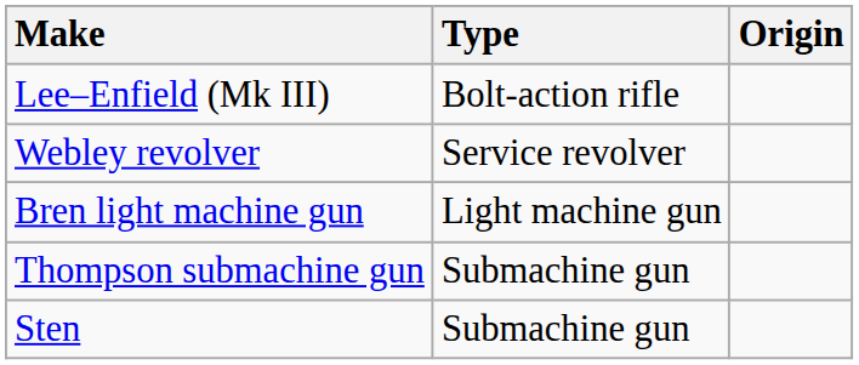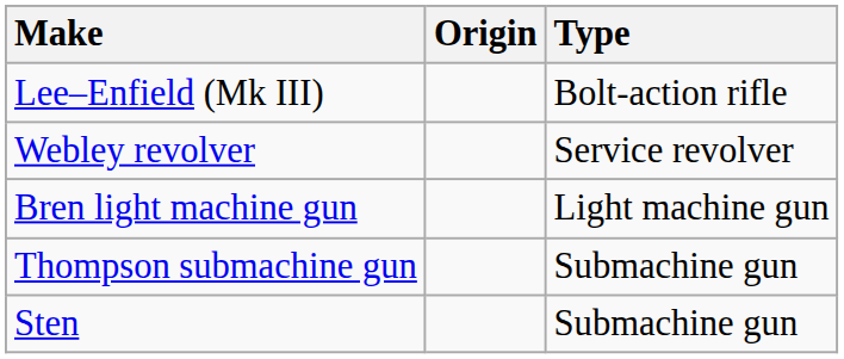 <table class="wikitable">
 <tr>
 <th style="text-align:left;">Make</th>
+<th style="text-align:left;">Origin</th>
 <th style="text-align:left;">Type</th>
-<th style="text-align:left;">Origin</th>
 </tr>
 <tr>
 <td><a href='#'>Lee–Enfield</a> (Mk III)</td>
+<td></td>
 <td>Bolt-action rifle</td>
-<td></td>
 </tr>
 <tr>
 <td><a href='#'>Webley revolver</a></td>
+<td></td>
 <td>Service revolver</td>
-<td></td>
 </tr>
 <tr>
 <td><a href='#'>Bren light machine gun</a></td>
+<td></td>
 <td>Light machine gun</td>
-<td></td>
 </tr>
 <tr>
 <td><a href='#'>Thompson submachine gun</a></td>
+<td></td>
 <td>Submachine gun</td>
-<td></td>
 </tr>
 <tr>
 <td><a href='#'>Sten</a></td>
+<td></td>
 <td>Submachine gun</td>
-<td></td>
 </tr>
 </table>
